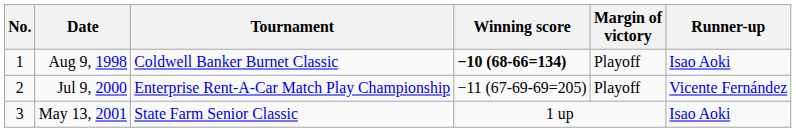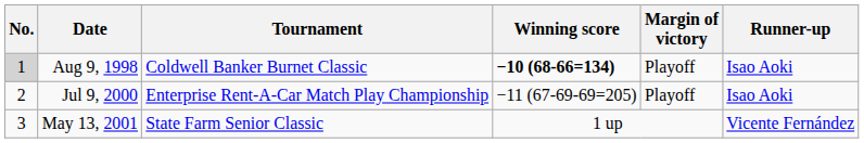 <table class="wikitable" style="font-size:95%;">
 <tr>
 <th>No.</th>
 <th>Date</th>
 <th>Tournament</th>
 <th>Winning score</th>
 <th>Margin of<br>victory</th>
 <th>Runner-up</th>
 </tr>
 <tr>
-<td align=center>1</td>
+<td align=center style="background: lightgrey;">1</td>
 <td align=right>Aug 9, <a href='#'>1998</a></td>
 <td><a href='#'>Coldwell Banker Burnet Classic</a></td>
 <td><strong>−10 (68-66=134)</strong></td>
 <td>Playoff</td>
 <td> <a href='#'>Isao Aoki</a></td>
 </tr>
 <tr>
 <td align=center>2</td>
 <td align=right>Jul 9, <a href='#'>2000</a></td>
 <td><a href='#'>Enterprise Rent-A-Car Match Play Championship</a></td>
 <td>−11 (67-69-69=205)</td>
 <td>Playoff</td>
-<td> <a href='#'>Vicente Fernández</a></td>
+<td> <a href='#'>Isao Aoki</a></td>
 </tr>
 <tr>
 <td align=center>3</td>
 <td align=right>May 13, <a href='#'>2001</a></td>
 <td><a href='#'>State Farm Senior Classic</a></td>
 <td colspan=2 align=center>1 up</td>
-<td> <a href='#'>Isao Aoki</a></td>
+<td> <a href='#'>Vicente Fernández</a></td>
 </tr>
 </table>
